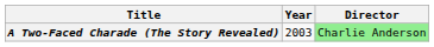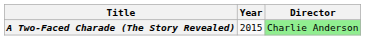 <table class="wikitable plainrowheaders">
 <tr>
 <th>Title</th>
 <th>Year</th>
 <th>Director</th>
 </tr>
 <tr>
 <th scope="row"><em>A Two-Faced Charade (The Story Revealed)</em></th>
-<td>2003</td>
+<td>2015</td>
 <td style="background: lightgreen;">Charlie Anderson</td>
 </tr>
 </table>
